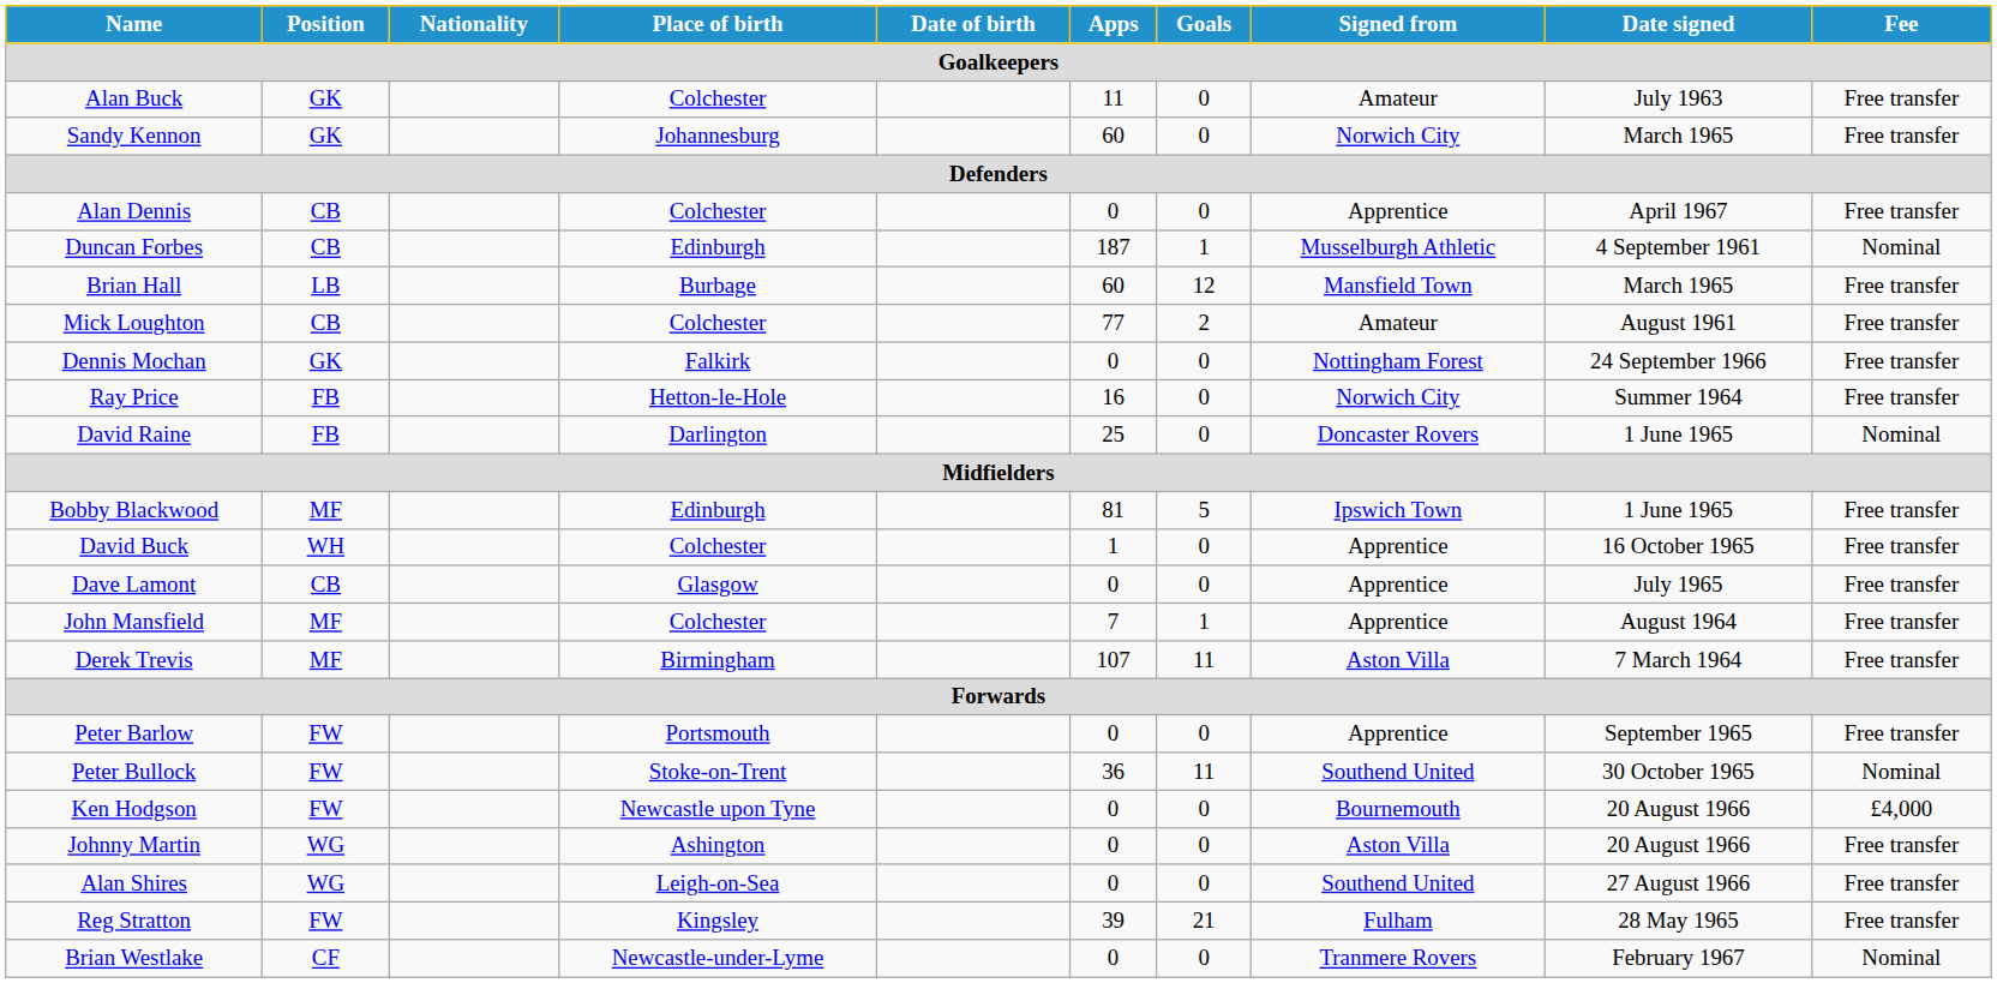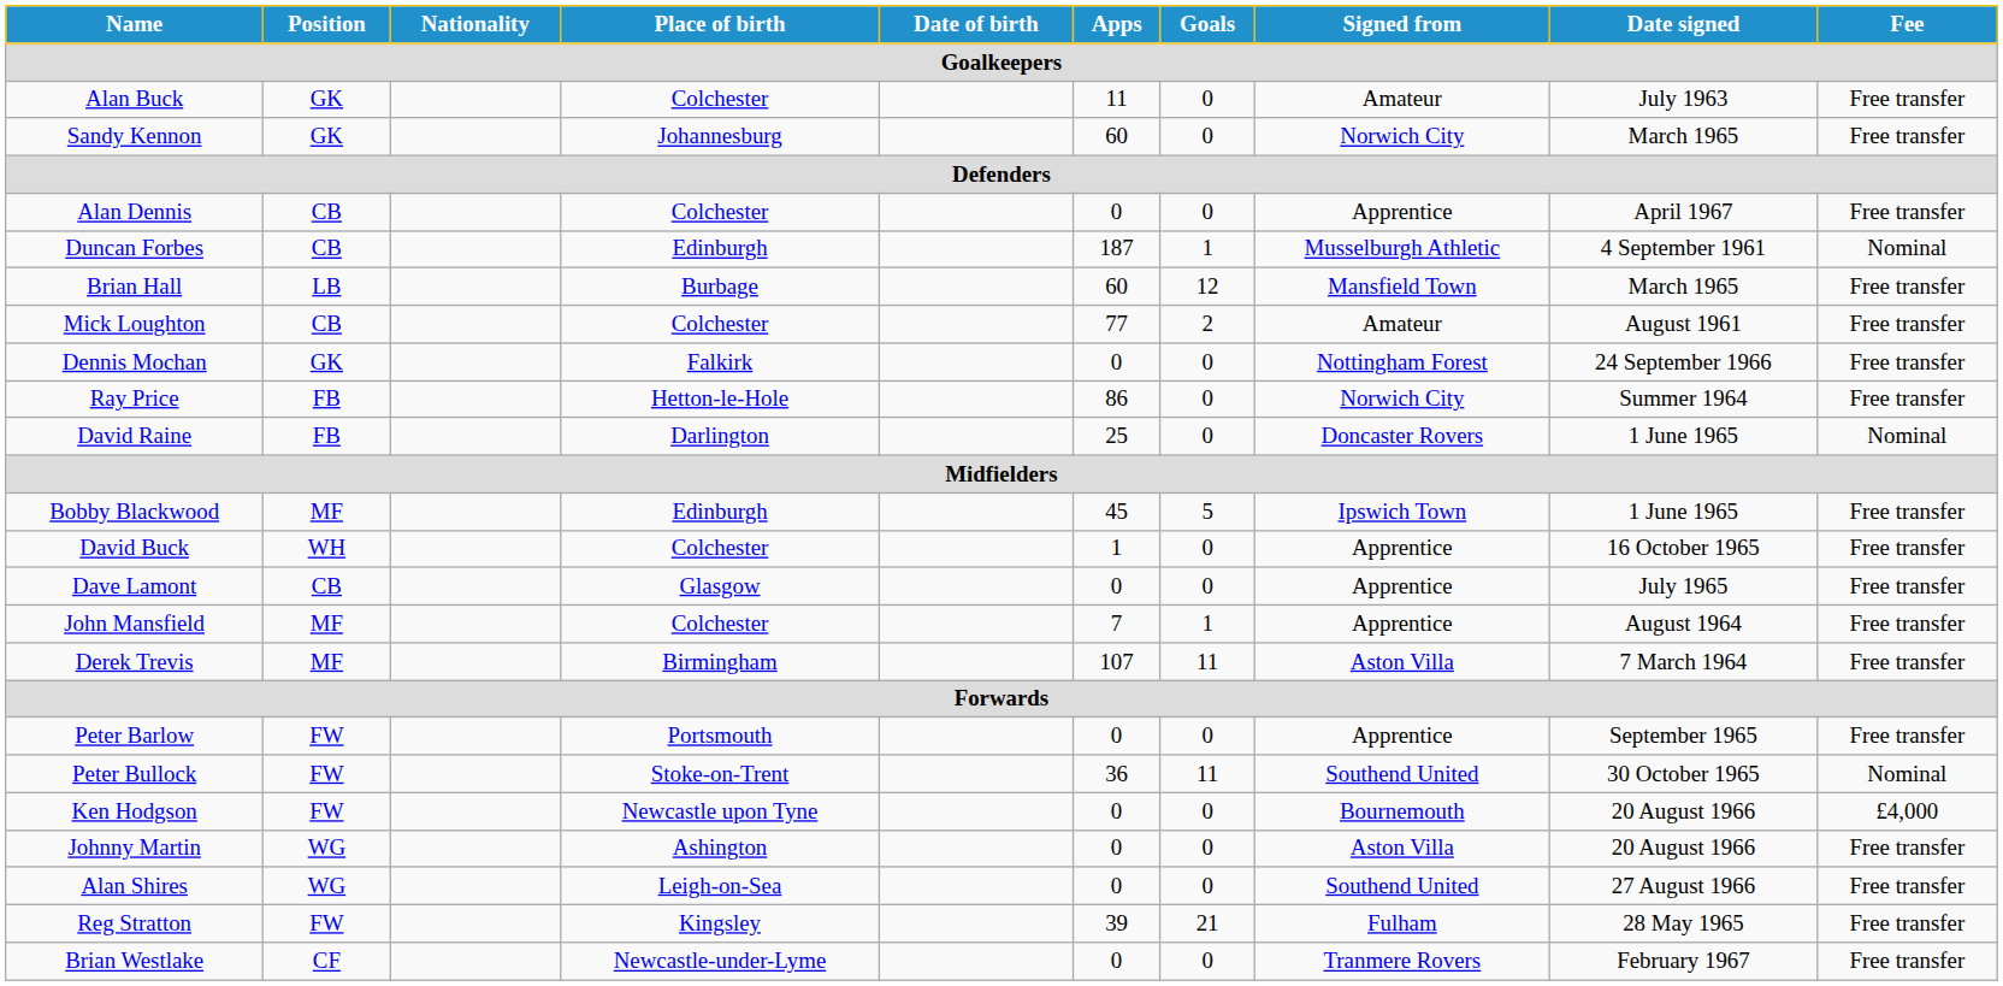 <table class="wikitable" style="text-align:center; font-size:90%; width:100%;">
 <tr>
 <th style="background:#2191CC; color:white; border:1px solid #F7C408; text-align:center;">Name</th>
 <th style="background:#2191CC; color:white; border:1px solid #F7C408; text-align:center;">Position</th>
 <th style="background:#2191CC; color:white; border:1px solid #F7C408; text-align:center;">Nationality</th>
 <th style="background:#2191CC; color:white; border:1px solid #F7C408; text-align:center;">Place of birth</th>
 <th style="background:#2191CC; color:white; border:1px solid #F7C408; text-align:center;">Date of birth</th>
 <th style="background:#2191CC; color:white; border:1px solid #F7C408; text-align:center;">Apps</th>
 <th style="background:#2191CC; color:white; border:1px solid #F7C408; text-align:center;">Goals</th>
 <th style="background:#2191CC; color:white; border:1px solid #F7C408; text-align:center;">Signed from</th>
 <th style="background:#2191CC; color:white; border:1px solid #F7C408; text-align:center;">Date signed</th>
 <th style="background:#2191CC; color:white; border:1px solid #F7C408; text-align:center;">Fee</th>
 </tr>
 <tr>
 <th colspan="12" style="background:#dcdcdc; text-align:center;">Goalkeepers</th>
 </tr>
 <tr>
 <td><a href='#'>Alan Buck</a></td>
 <td><a href='#'>GK</a></td>
 <td></td>
 <td><a href='#'>Colchester</a></td>
 <td></td>
 <td>11</td>
 <td>0</td>
 <td>Amateur</td>
 <td>July 1963</td>
 <td>Free transfer</td>
 </tr>
 <tr>
 <td><a href='#'>Sandy Kennon</a></td>
 <td><a href='#'>GK</a></td>
 <td></td>
 <td><a href='#'>Johannesburg</a></td>
 <td></td>
 <td>60</td>
 <td>0</td>
 <td> <a href='#'>Norwich City</a></td>
 <td>March 1965</td>
 <td>Free transfer</td>
 </tr>
 <tr>
 <th colspan="12" style="background:#dcdcdc; text-align:center;">Defenders</th>
 </tr>
 <tr>
 <td><a href='#'>Alan Dennis</a></td>
 <td><a href='#'>CB</a></td>
 <td></td>
 <td><a href='#'>Colchester</a></td>
 <td></td>
 <td>0</td>
 <td>0</td>
 <td>Apprentice</td>
 <td>April 1967</td>
 <td>Free transfer</td>
 </tr>
 <tr>
 <td><a href='#'>Duncan Forbes</a></td>
 <td><a href='#'>CB</a></td>
 <td></td>
 <td><a href='#'>Edinburgh</a></td>
 <td></td>
 <td>187</td>
 <td>1</td>
 <td> <a href='#'>Musselburgh Athletic</a></td>
 <td>4 September 1961</td>
 <td>Nominal</td>
 </tr>
 <tr>
 <td><a href='#'>Brian Hall</a></td>
 <td><a href='#'>LB</a></td>
 <td></td>
 <td><a href='#'>Burbage</a></td>
 <td></td>
 <td>60</td>
 <td>12</td>
 <td> <a href='#'>Mansfield Town</a></td>
 <td>March 1965</td>
 <td>Free transfer</td>
 </tr>
 <tr>
 <td><a href='#'>Mick Loughton</a></td>
 <td><a href='#'>CB</a></td>
 <td></td>
 <td><a href='#'>Colchester</a></td>
 <td></td>
 <td>77</td>
 <td>2</td>
 <td>Amateur</td>
 <td>August 1961</td>
 <td>Free transfer</td>
 </tr>
 <tr>
 <td><a href='#'>Dennis Mochan</a></td>
 <td><a href='#'>GK</a></td>
 <td></td>
 <td><a href='#'>Falkirk</a></td>
 <td></td>
 <td>0</td>
 <td>0</td>
 <td> <a href='#'>Nottingham Forest</a></td>
 <td>24 September 1966</td>
 <td>Free transfer</td>
 </tr>
 <tr>
 <td><a href='#'>Ray Price</a></td>
 <td><a href='#'>FB</a></td>
 <td></td>
 <td><a href='#'>Hetton-le-Hole</a></td>
 <td></td>
-<td>16</td>
+<td>86</td>
 <td>0</td>
 <td> <a href='#'>Norwich City</a></td>
 <td>Summer 1964</td>
 <td>Free transfer</td>
 </tr>
 <tr>
 <td><a href='#'>David Raine</a></td>
 <td><a href='#'>FB</a></td>
 <td></td>
 <td><a href='#'>Darlington</a></td>
 <td></td>
 <td>25</td>
 <td>0</td>
 <td> <a href='#'>Doncaster Rovers</a></td>
 <td>1 June 1965</td>
 <td>Nominal</td>
 </tr>
 <tr>
 <th colspan="12" style="background:#dcdcdc; text-align:center;">Midfielders</th>
 </tr>
 <tr>
 <td><a href='#'>Bobby Blackwood</a></td>
 <td><a href='#'>MF</a></td>
 <td></td>
 <td><a href='#'>Edinburgh</a></td>
 <td></td>
-<td>81</td>
+<td>45</td>
 <td>5</td>
 <td> <a href='#'>Ipswich Town</a></td>
 <td>1 June 1965</td>
 <td>Free transfer</td>
 </tr>
 <tr>
 <td><a href='#'>David Buck</a></td>
 <td><a href='#'>WH</a></td>
 <td></td>
 <td><a href='#'>Colchester</a></td>
 <td></td>
 <td>1</td>
 <td>0</td>
 <td>Apprentice</td>
 <td>16 October 1965</td>
 <td>Free transfer</td>
 </tr>
 <tr>
 <td><a href='#'>Dave Lamont</a></td>
 <td><a href='#'>CB</a></td>
 <td></td>
 <td><a href='#'>Glasgow</a></td>
 <td></td>
 <td>0</td>
 <td>0</td>
 <td>Apprentice</td>
 <td>July 1965</td>
 <td>Free transfer</td>
 </tr>
 <tr>
 <td><a href='#'>John Mansfield</a></td>
 <td><a href='#'>MF</a></td>
 <td></td>
 <td><a href='#'>Colchester</a></td>
 <td></td>
 <td>7</td>
 <td>1</td>
 <td>Apprentice</td>
 <td>August 1964</td>
 <td>Free transfer</td>
 </tr>
 <tr>
 <td><a href='#'>Derek Trevis</a></td>
 <td><a href='#'>MF</a></td>
 <td></td>
 <td><a href='#'>Birmingham</a></td>
 <td></td>
 <td>107</td>
 <td>11</td>
 <td> <a href='#'>Aston Villa</a></td>
 <td>7 March 1964</td>
 <td>Free transfer</td>
 </tr>
 <tr>
 <th colspan="12" style="background:#dcdcdc; text-align:center;">Forwards</th>
 </tr>
 <tr>
 <td><a href='#'>Peter Barlow</a></td>
 <td><a href='#'>FW</a></td>
 <td></td>
 <td><a href='#'>Portsmouth</a></td>
 <td></td>
 <td>0</td>
 <td>0</td>
 <td>Apprentice</td>
 <td>September 1965</td>
 <td>Free transfer</td>
 </tr>
 <tr>
 <td><a href='#'>Peter Bullock</a></td>
 <td><a href='#'>FW</a></td>
 <td></td>
 <td><a href='#'>Stoke-on-Trent</a></td>
 <td></td>
 <td>36</td>
 <td>11</td>
 <td> <a href='#'>Southend United</a></td>
 <td>30 October 1965</td>
 <td>Nominal</td>
 </tr>
 <tr>
 <td><a href='#'>Ken Hodgson</a></td>
 <td><a href='#'>FW</a></td>
 <td></td>
 <td><a href='#'>Newcastle upon Tyne</a></td>
 <td></td>
 <td>0</td>
 <td>0</td>
 <td> <a href='#'>Bournemouth</a></td>
 <td>20 August 1966</td>
 <td>£4,000</td>
 </tr>
 <tr>
 <td><a href='#'>Johnny Martin</a></td>
 <td><a href='#'>WG</a></td>
 <td></td>
 <td><a href='#'>Ashington</a></td>
 <td></td>
 <td>0</td>
 <td>0</td>
 <td> <a href='#'>Aston Villa</a></td>
 <td>20 August 1966</td>
 <td>Free transfer</td>
 </tr>
 <tr>
 <td><a href='#'>Alan Shires</a></td>
 <td><a href='#'>WG</a></td>
 <td></td>
 <td><a href='#'>Leigh-on-Sea</a></td>
 <td></td>
 <td>0</td>
 <td>0</td>
 <td> <a href='#'>Southend United</a></td>
 <td>27 August 1966</td>
 <td>Free transfer</td>
 </tr>
 <tr>
 <td><a href='#'>Reg Stratton</a></td>
 <td><a href='#'>FW</a></td>
 <td></td>
 <td><a href='#'>Kingsley</a></td>
 <td></td>
 <td>39</td>
 <td>21</td>
 <td> <a href='#'>Fulham</a></td>
 <td>28 May 1965</td>
 <td>Free transfer</td>
 </tr>
 <tr>
 <td><a href='#'>Brian Westlake</a></td>
 <td><a href='#'>CF</a></td>
 <td></td>
 <td><a href='#'>Newcastle-under-Lyme</a></td>
 <td></td>
 <td>0</td>
 <td>0</td>
 <td> <a href='#'>Tranmere Rovers</a></td>
 <td>February 1967</td>
-<td>Nominal</td>
+<td>Free transfer</td>
 </tr>
 </table>
